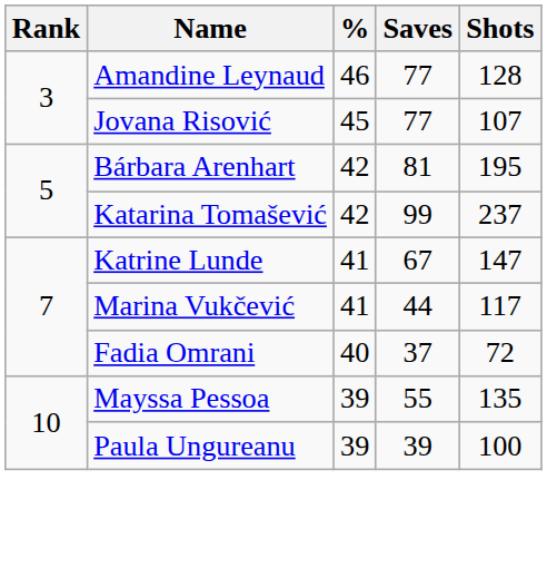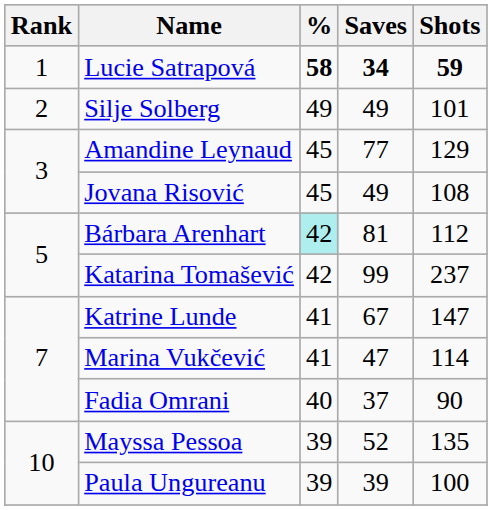 <table class="wikitable sortable" style="text-align: center;">
 <tr>
 <th>Rank</th>
 <th>Name</th>
 <th>%</th>
 <th>Saves</th>
 <th>Shots</th>
 </tr>
 <tr>
+<td>1</td>
+<td align="left"> <a href='#'>Lucie Satrapová</a></td>
+<td><strong>58</strong></td>
+<td><strong>34</strong></td>
+<td><strong>59</strong></td>
+</tr>
+<tr>
+<td>2</td>
+<td align="left"> <a href='#'>Silje Solberg</a></td>
+<td>49</td>
+<td>49</td>
+<td>101</td>
+</tr>
+<tr>
 <td rowspan=2>3</td>
 <td align="left"> <a href='#'>Amandine Leynaud</a></td>
-<td>46</td>
+<td>45</td>
 <td>77</td>
-<td>128</td>
+<td>129</td>
 </tr>
 <tr>
 <td align="left"> <a href='#'>Jovana Risović</a></td>
 <td>45</td>
-<td>77</td>
-<td>107</td>
+<td>49</td>
+<td>108</td>
 </tr>
 <tr>
 <td rowspan=2>5</td>
 <td align="left"> <a href='#'>Bárbara Arenhart</a></td>
-<td>42</td>
+<td style="background: paleturquoise;">42</td>
 <td>81</td>
-<td>195</td>
+<td>112</td>
 </tr>
 <tr>
 <td align="left"> <a href='#'>Katarina Tomašević</a></td>
 <td>42</td>
 <td>99</td>
 <td>237</td>
 </tr>
 <tr>
 <td rowspan=3>7</td>
 <td align="left"> <a href='#'>Katrine Lunde</a></td>
 <td>41</td>
 <td>67</td>
 <td>147</td>
 </tr>
 <tr>
 <td align="left"> <a href='#'>Marina Vukčević</a></td>
 <td>41</td>
-<td>44</td>
-<td>117</td>
+<td>47</td>
+<td>114</td>
 </tr>
 <tr>
 <td align="left"> <a href='#'>Fadia Omrani</a></td>
 <td>40</td>
 <td>37</td>
-<td>72</td>
+<td>90</td>
 </tr>
 <tr>
 <td rowspan=2>10</td>
 <td align="left"> <a href='#'>Mayssa Pessoa</a></td>
 <td>39</td>
-<td>55</td>
+<td>52</td>
 <td>135</td>
 </tr>
 <tr>
 <td align="left"> <a href='#'>Paula Ungureanu</a></td>
 <td>39</td>
 <td>39</td>
 <td>100</td>
 </tr>
 </table>
